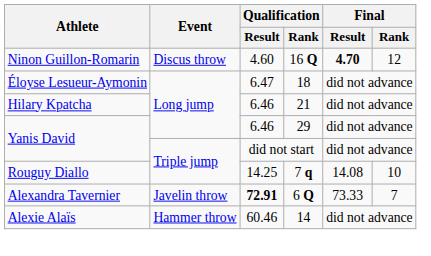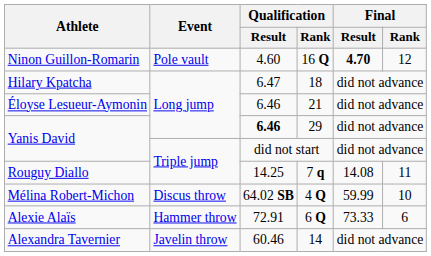 <table class=wikitable style=font-size:90%>
 <tr>
 <th rowspan=2>Athlete</th>
 <th rowspan=2>Event</th>
 <th colspan=2>Qualification</th>
 <th colspan=2>Final</th>
 </tr>
 <tr style=font-size:95%>
 <th>Result</th>
 <th>Rank</th>
 <th>Result</th>
 <th>Rank</th>
 </tr>
 <tr align=center>
 <td align=left><a href='#'>Ninon Guillon-Romarin</a></td>
-<td align=left><a href='#'>Discus throw</a></td>
+<td align=left><a href='#'>Pole vault</a></td>
 <td>4.60</td>
 <td>16 <strong>Q</strong></td>
 <td><strong>4.70</strong></td>
 <td>12</td>
 </tr>
 <tr align=center>
-<td align=left><a href='#'>Éloyse Lesueur-Aymonin</a></td>
+<td align=left><a href='#'>Hilary Kpatcha</a></td>
 <td align=left rowspan=3><a href='#'>Long jump</a></td>
 <td>6.47</td>
 <td>18</td>
 <td colspan=2>did not advance</td>
 </tr>
 <tr align=center>
-<td align=left><a href='#'>Hilary Kpatcha</a></td>
+<td align=left><a href='#'>Éloyse Lesueur-Aymonin</a></td>
 <td>6.46</td>
 <td>21</td>
 <td colspan=2>did not advance</td>
 </tr>
 <tr align=center>
 <td align=left rowspan=2><a href='#'>Yanis David</a></td>
-<td>6.46</td>
+<td><strong>6.46</strong></td>
 <td>29</td>
 <td colspan=2>did not advance</td>
 </tr>
 <tr align=center>
 <td align=left rowspan=2><a href='#'>Triple jump</a></td>
 <td colspan=2>did not start</td>
 <td colspan=2>did not advance</td>
 </tr>
 <tr align=center>
 <td align=left><a href='#'>Rouguy Diallo</a></td>
 <td>14.25</td>
 <td>7 <strong>q</strong></td>
 <td>14.08</td>
+<td>11</td>
+</tr>
+<tr align=center>
+<td align=left><a href='#'>Mélina Robert-Michon</a></td>
+<td align=left><a href='#'>Discus throw</a></td>
+<td>64.02 <strong>SB</strong></td>
+<td>4 <strong>Q</strong></td>
+<td>59.99</td>
 <td>10</td>
+</tr>
+<tr align=center>
+<td align=left><a href='#'>Alexie Alaïs</a></td>
+<td align=left><a href='#'>Hammer throw</a></td>
+<td>72.91</td>
+<td>6 <strong>Q</strong></td>
+<td>73.33</td>
+<td>6</td>
 </tr>
 <tr align=center>
 <td align=left><a href='#'>Alexandra Tavernier</a></td>
 <td align=left><a href='#'>Javelin throw</a></td>
-<td><strong>72.91</strong></td>
-<td>6 <strong>Q</strong></td>
-<td>73.33</td>
-<td>7</td>
-</tr>
-<tr align=center>
-<td align=left><a href='#'>Alexie Alaïs</a></td>
-<td align=left><a href='#'>Hammer throw</a></td>
 <td>60.46</td>
 <td>14</td>
 <td colspan=2>did not advance</td>
 </tr>
 </table>
